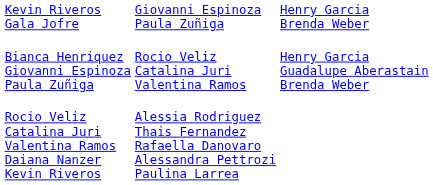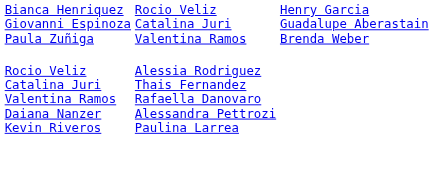 <table>
 <tr>
 <th scope=row style="text-align:left"></th>
 <td></td>
 <td></td>
 <td></td>
 </tr>
 <tr>
 <th scope=row style="text-align:left"></th>
 <td></td>
 <td></td>
 <td></td>
-</tr>
-<tr>
-<th scope=row style="text-align:left"></th>
-<td><br><a href='#'>Kevin Riveros</a><br><a href='#'>Gala Jofre</a></td>
-<td><br><a href='#'>Giovanni Espinoza</a><br><a href='#'>Paula Zuñiga</a></td>
-<td><br><a href='#'>Henry Garcia</a><br><a href='#'>Brenda Weber</a></td>
 </tr>
 <tr>
 <th scope=row style="text-align:left"></th>
 <td><br><a href='#'>Bianca Henriquez</a><br><a href='#'>Giovanni Espinoza</a><br><a href='#'>Paula Zuñiga</a></td>
 <td><br><a href='#'>Rocio Veliz</a><br><a href='#'>Catalina Juri</a><br><a href='#'>Valentina Ramos</a></td>
 <td><br><a href='#'>Henry Garcia</a><br><a href='#'>Guadalupe Aberastain</a><br><a href='#'>Brenda Weber</a></td>
 </tr>
 <tr>
 <th scope=row style="text-align:left"></th>
 <td><br><a href='#'>Rocio Veliz</a><br><a href='#'>Catalina Juri</a><br><a href='#'>Valentina Ramos</a><br><a href='#'>Daiana Nanzer</a><br><a href='#'>Kevin Riveros</a></td>
 <td><br><a href='#'>Alessia Rodriguez</a><br><a href='#'>Thais Fernandez</a><br><a href='#'>Rafaella Danovaro</a><br><a href='#'>Alessandra Pettrozi</a><br><a href='#'>Paulina Larrea</a></td>
 <td></td>
 </tr>
 <tr>
 <th scope=row style="text-align:left"></th>
 <td></td>
 <td></td>
 <td></td>
 </tr>
 </table>
